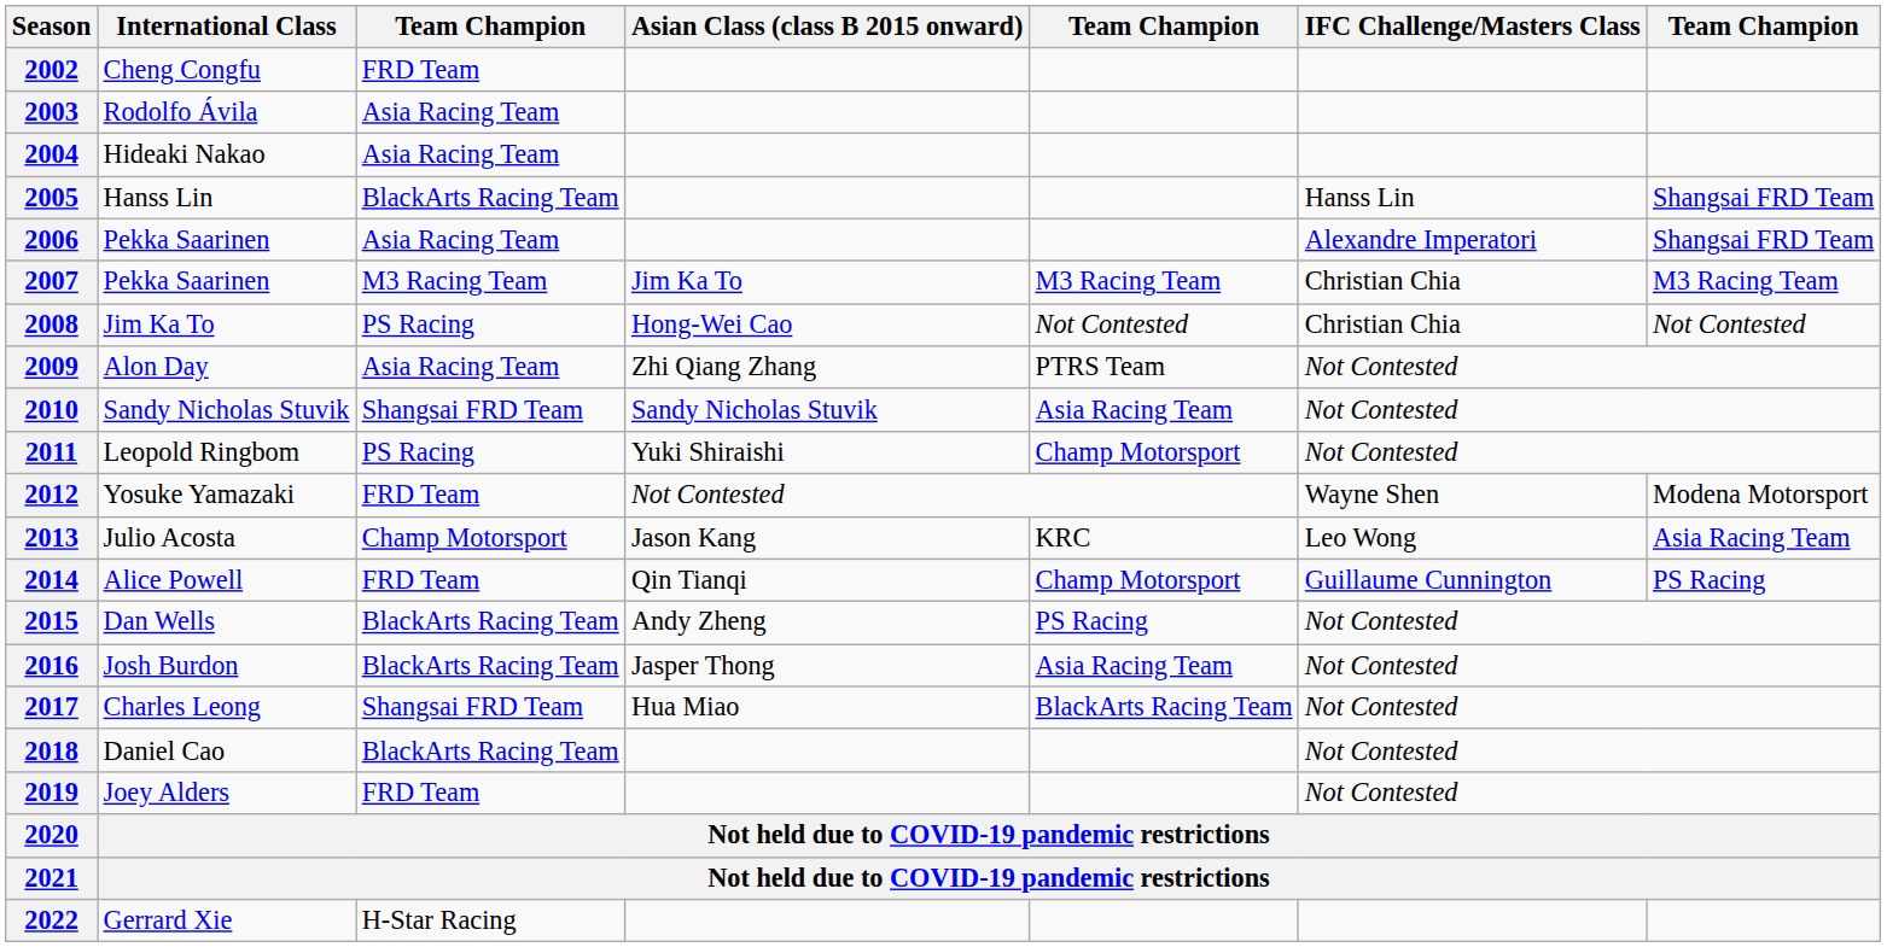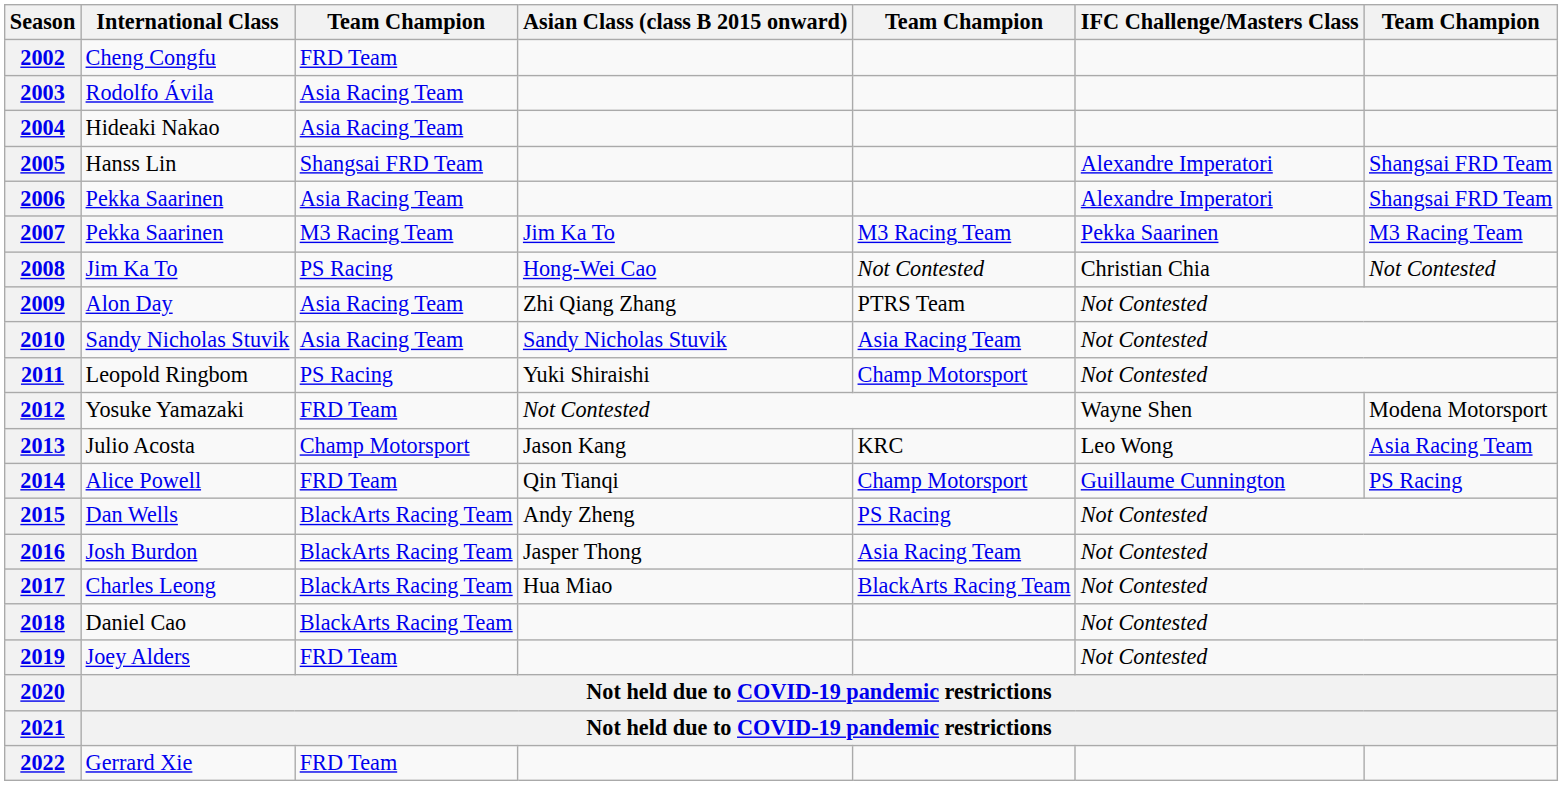 <table class="wikitable">
 <tr>
 <th>Season</th>
 <th>International Class</th>
 <th>Team Champion</th>
 <th>Asian Class (class B 2015 onward)</th>
 <th>Team Champion</th>
 <th>IFC Challenge/Masters Class</th>
 <th>Team Champion</th>
 </tr>
 <tr>
 <th><a href='#'>2002</a></th>
 <td> <a href='#'>Cheng Congfu</a></td>
 <td> <a href='#'>FRD Team</a></td>
 <td></td>
 <td></td>
 <td></td>
 <td></td>
 </tr>
 <tr>
 <th><a href='#'>2003</a></th>
 <td> <a href='#'>Rodolfo Ávila</a></td>
 <td> <a href='#'>Asia Racing Team</a></td>
 <td></td>
 <td></td>
 <td></td>
 <td></td>
 </tr>
 <tr>
 <th><a href='#'>2004</a></th>
 <td> Hideaki Nakao</td>
 <td> <a href='#'>Asia Racing Team</a></td>
 <td></td>
 <td></td>
 <td></td>
 <td></td>
 </tr>
 <tr>
 <th><a href='#'>2005</a></th>
 <td> Hanss Lin</td>
-<td> <a href='#'>BlackArts Racing Team</a></td>
+<td> <a href='#'>Shangsai FRD Team</a></td>
 <td></td>
 <td></td>
-<td> Hanss Lin</td>
+<td> <a href='#'>Alexandre Imperatori</a></td>
 <td> <a href='#'>Shangsai FRD Team</a></td>
 </tr>
 <tr>
 <th><a href='#'>2006</a></th>
 <td> <a href='#'>Pekka Saarinen</a></td>
 <td> <a href='#'>Asia Racing Team</a></td>
 <td></td>
 <td></td>
 <td> <a href='#'>Alexandre Imperatori</a></td>
 <td> <a href='#'>Shangsai FRD Team</a></td>
 </tr>
 <tr>
 <th><a href='#'>2007</a></th>
 <td> <a href='#'>Pekka Saarinen</a></td>
 <td> <a href='#'>M3 Racing Team</a></td>
 <td> <a href='#'>Jim Ka To</a></td>
 <td> <a href='#'>M3 Racing Team</a></td>
-<td> Christian Chia</td>
+<td> <a href='#'>Pekka Saarinen</a></td>
 <td> <a href='#'>M3 Racing Team</a></td>
 </tr>
 <tr>
 <th><a href='#'>2008</a></th>
 <td> <a href='#'>Jim Ka To</a></td>
 <td> <a href='#'>PS Racing</a></td>
 <td> <a href='#'>Hong-Wei Cao</a></td>
 <td><em>Not Contested</em></td>
 <td> Christian Chia</td>
 <td><em>Not Contested</em></td>
 </tr>
 <tr>
 <th><a href='#'>2009</a></th>
 <td> <a href='#'>Alon Day</a></td>
 <td> <a href='#'>Asia Racing Team</a></td>
 <td> Zhi Qiang Zhang</td>
 <td> PTRS Team</td>
 <td colspan=2><em>Not Contested</em></td>
 </tr>
 <tr>
 <th><a href='#'>2010</a></th>
 <td> <a href='#'>Sandy Nicholas Stuvik</a></td>
-<td> <a href='#'>Shangsai FRD Team</a></td>
+<td> <a href='#'>Asia Racing Team</a></td>
 <td> <a href='#'>Sandy Nicholas Stuvik</a></td>
 <td> <a href='#'>Asia Racing Team</a></td>
 <td colspan=2><em>Not Contested</em></td>
 </tr>
 <tr>
 <th><a href='#'>2011</a></th>
 <td> Leopold Ringbom</td>
 <td> <a href='#'>PS Racing</a></td>
 <td> Yuki Shiraishi</td>
 <td> <a href='#'>Champ Motorsport</a></td>
 <td colspan=2><em>Not Contested</em></td>
 </tr>
 <tr>
 <th><a href='#'>2012</a></th>
 <td> Yosuke Yamazaki</td>
 <td> <a href='#'>FRD Team</a></td>
 <td colspan=2><em>Not Contested</em></td>
 <td> Wayne Shen</td>
 <td> Modena Motorsport</td>
 </tr>
 <tr>
 <th><a href='#'>2013</a></th>
 <td> Julio Acosta</td>
 <td> <a href='#'>Champ Motorsport</a></td>
 <td> Jason Kang</td>
 <td> KRC</td>
 <td> Leo Wong</td>
 <td> <a href='#'>Asia Racing Team</a></td>
 </tr>
 <tr>
 <th><a href='#'>2014</a></th>
 <td> <a href='#'>Alice Powell</a></td>
 <td> <a href='#'>FRD Team</a></td>
 <td> Qin Tianqi</td>
 <td> <a href='#'>Champ Motorsport</a></td>
 <td> <a href='#'>Guillaume Cunnington</a></td>
 <td> <a href='#'>PS Racing</a></td>
 </tr>
 <tr>
 <th><a href='#'>2015</a></th>
 <td> <a href='#'>Dan Wells</a></td>
 <td> <a href='#'>BlackArts Racing Team</a></td>
 <td> Andy Zheng</td>
 <td> <a href='#'>PS Racing</a></td>
 <td colspan=2><em>Not Contested</em></td>
 </tr>
 <tr>
 <th><a href='#'>2016</a></th>
 <td> <a href='#'>Josh Burdon</a></td>
 <td> <a href='#'>BlackArts Racing Team</a></td>
 <td> Jasper Thong</td>
 <td> <a href='#'>Asia Racing Team</a></td>
 <td colspan=2><em>Not Contested</em></td>
 </tr>
 <tr>
 <th><a href='#'>2017</a></th>
 <td> <a href='#'>Charles Leong</a></td>
-<td> <a href='#'>Shangsai FRD Team</a></td>
+<td> <a href='#'>BlackArts Racing Team</a></td>
 <td> Hua Miao</td>
 <td> <a href='#'>BlackArts Racing Team</a></td>
 <td colspan=2><em>Not Contested</em></td>
 </tr>
 <tr>
 <th><a href='#'>2018</a></th>
 <td> Daniel Cao</td>
 <td> <a href='#'>BlackArts Racing Team</a></td>
 <td></td>
 <td></td>
 <td colspan=2><em>Not Contested</em></td>
 </tr>
 <tr>
 <th><a href='#'>2019</a></th>
 <td> <a href='#'>Joey Alders</a></td>
 <td> <a href='#'>FRD Team</a></td>
 <td></td>
 <td></td>
 <td colspan=2><em>Not Contested</em></td>
 </tr>
 <tr>
 <th><a href='#'>2020</a></th>
 <th colspan=6>Not held due to <a href='#'>COVID-19 pandemic</a> restrictions</th>
 </tr>
 <tr>
 <th><a href='#'>2021</a></th>
 <th colspan=6>Not held due to <a href='#'>COVID-19 pandemic</a> restrictions</th>
 </tr>
 <tr>
 <th><a href='#'>2022</a></th>
 <td> <a href='#'>Gerrard Xie</a></td>
-<td> H-Star Racing</td>
+<td> <a href='#'>FRD Team</a></td>
 <td></td>
 <td></td>
 <td></td>
 <td></td>
 </tr>
 </table>
